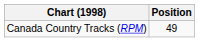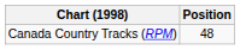 <table class="wikitable sortable">
 <tr>
 <th scope="col">Chart (1998)</th>
 <th scope="col">Position</th>
 </tr>
 <tr>
 <td>Canada Country Tracks (<em><a href='#'>RPM</a></em>)</td>
-<td align="center">49</td>
+<td align="center">48</td>
 </tr>
 </table>
